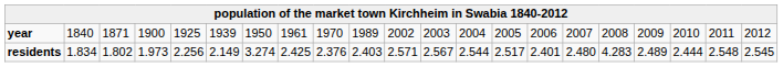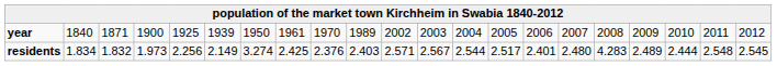 <table class="wikitable">
 <tr>
 <th colspan="21" align="left" style="background:#efefef;">population of the market town Kirchheim in Swabia 1840-2012</th>
 </tr>
 <tr>
 <td><strong>year</strong></td>
 <td>1840</td>
 <td>1871</td>
 <td>1900</td>
 <td>1925</td>
 <td>1939</td>
 <td>1950</td>
 <td>1961</td>
 <td>1970</td>
 <td>1989</td>
 <td>2002</td>
 <td>2003</td>
 <td>2004</td>
 <td>2005</td>
 <td>2006</td>
 <td>2007</td>
 <td>2008</td>
 <td>2009</td>
 <td>2010</td>
 <td>2011</td>
 <td>2012</td>
 </tr>
 <tr>
 <td><strong>residents</strong></td>
 <td>1.834</td>
-<td>1.802</td>
+<td>1.832</td>
 <td>1.973</td>
 <td>2.256</td>
 <td>2.149</td>
 <td>3.274</td>
 <td>2.425</td>
 <td>2.376</td>
 <td>2.403</td>
 <td>2.571</td>
 <td>2.567</td>
 <td>2.544</td>
 <td>2.517</td>
 <td>2.401</td>
 <td>2.480</td>
 <td>4.283</td>
 <td>2.489</td>
 <td>2.444</td>
 <td>2.548</td>
 <td>2.545</td>
 </tr>
 </table>
